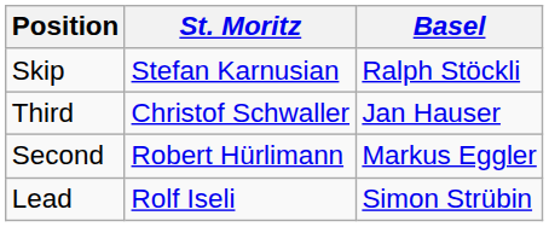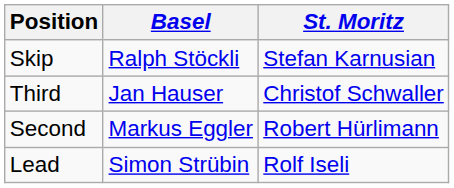 <table class="wikitable">
 <tr>
 <th>Position</th>
+<th><em><a href='#'>Basel</a></em></th>
 <th><em><a href='#'>St. Moritz</a></em></th>
-<th><em><a href='#'>Basel</a></em></th>
 </tr>
 <tr>
 <td>Skip</td>
+<td><a href='#'>Ralph Stöckli</a></td>
 <td><a href='#'>Stefan Karnusian</a></td>
-<td><a href='#'>Ralph Stöckli</a></td>
 </tr>
 <tr>
 <td>Third</td>
+<td><a href='#'>Jan Hauser</a></td>
 <td><a href='#'>Christof Schwaller</a></td>
-<td><a href='#'>Jan Hauser</a></td>
 </tr>
 <tr>
 <td>Second</td>
+<td><a href='#'>Markus Eggler</a></td>
 <td><a href='#'>Robert Hürlimann</a></td>
-<td><a href='#'>Markus Eggler</a></td>
 </tr>
 <tr>
 <td>Lead</td>
+<td><a href='#'>Simon Strübin</a></td>
 <td><a href='#'>Rolf Iseli</a></td>
-<td><a href='#'>Simon Strübin</a></td>
 </tr>
 </table>
